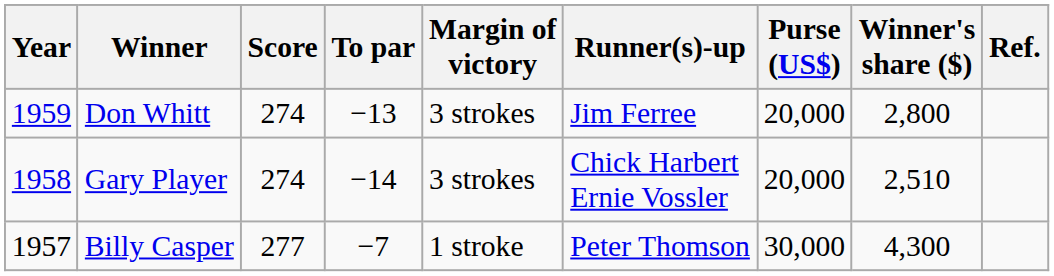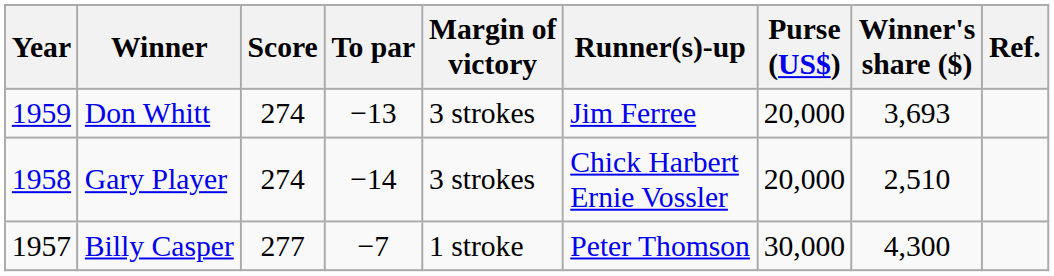 <table class="wikitable" style="font-size:95%">
 <tr>
 <th>Year</th>
 <th>Winner</th>
 <th>Score</th>
 <th>To par</th>
 <th>Margin of<br>victory</th>
 <th>Runner(s)-up</th>
 <th>Purse<br>(<a href='#'>US$</a>)</th>
 <th>Winner's<br>share ($)</th>
 <th>Ref.</th>
 </tr>
 <tr>
 <td><a href='#'>1959</a></td>
 <td align=left> <a href='#'>Don Whitt</a></td>
 <td align=center>274</td>
 <td align=center>−13</td>
 <td align=left>3 strokes</td>
 <td align=left> <a href='#'>Jim Ferree</a></td>
 <td align=center>20,000</td>
-<td align=center>2,800</td>
+<td align=center>3,693</td>
 <td></td>
 </tr>
 <tr>
 <td><a href='#'>1958</a></td>
 <td align=left> <a href='#'>Gary Player</a></td>
 <td align=center>274</td>
 <td align=center>−14</td>
 <td align=left>3 strokes</td>
 <td align=left> <a href='#'>Chick Harbert</a><br>  <a href='#'>Ernie Vossler</a></td>
 <td align=center>20,000</td>
 <td align=center>2,510</td>
 <td></td>
 </tr>
 <tr>
 <td>1957</td>
 <td align=left> <a href='#'>Billy Casper</a></td>
 <td align=center>277</td>
 <td align=center>−7</td>
 <td align=left>1 stroke</td>
 <td align=left> <a href='#'>Peter Thomson</a></td>
 <td align=center>30,000</td>
 <td align=center>4,300</td>
 <td></td>
 </tr>
 </table>
